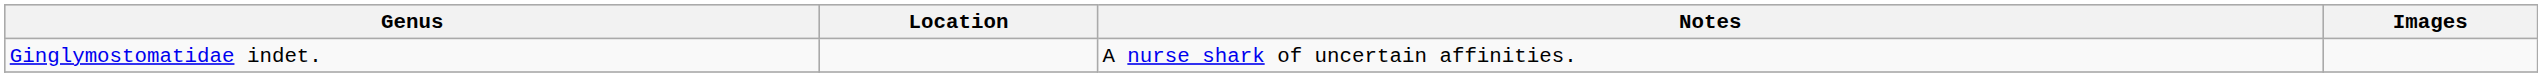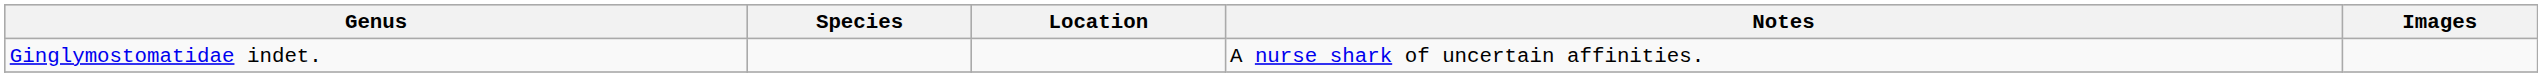 <table class="wikitable" width="100%" align="center">
 <tr>
 <th>Genus</th>
+<th>Species</th>
 <th>Location</th>
 <th>Notes</th>
 <th>Images</th>
 </tr>
 <tr>
 <td><a href='#'>Ginglymostomatidae</a> indet.</td>
 <td></td>
+<td></td>
 <td>A <a href='#'>nurse shark</a> of uncertain affinities.</td>
 <td></td>
 </tr>
 </table>
